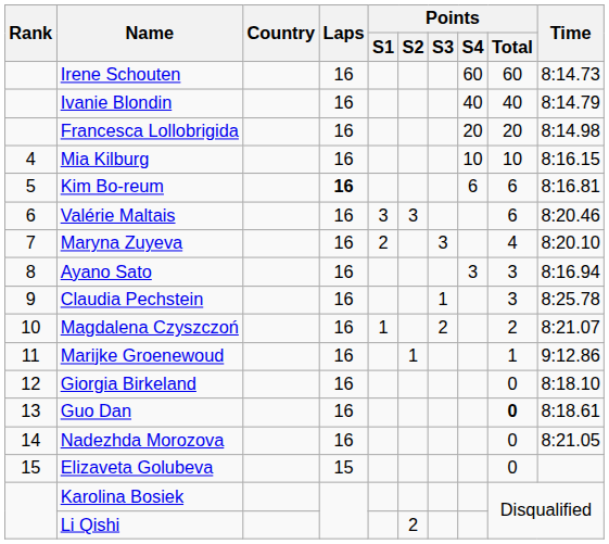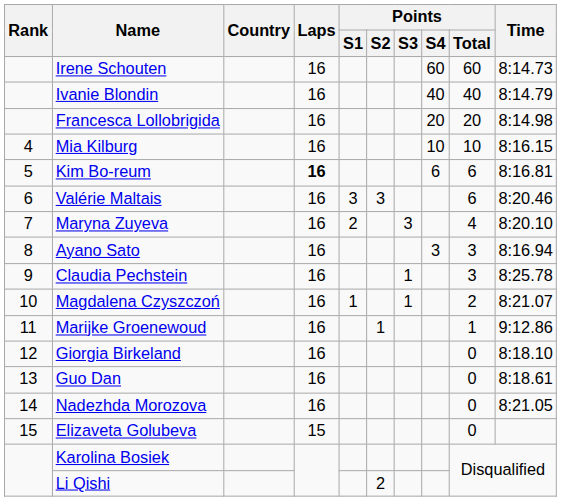 <table class="wikitable sortable" style="text-align:center">
 <tr>
 <th rowspan=2>Rank</th>
 <th rowspan=2>Name</th>
 <th rowspan=2>Country</th>
 <th rowspan=2>Laps</th>
 <th colspan=5>Points</th>
 <th rowspan=2>Time</th>
 </tr>
 <tr>
 <th class=unsortable>S1</th>
 <th class=unsortable>S2</th>
 <th class=unsortable>S3</th>
 <th class=unsortable>S4</th>
 <th>Total</th>
 </tr>
 <tr>
 <td></td>
 <td align=left><a href='#'>Irene Schouten</a></td>
 <td align=left></td>
 <td>16</td>
 <td></td>
 <td></td>
 <td></td>
 <td>60</td>
 <td>60</td>
 <td>8:14.73</td>
 </tr>
 <tr>
 <td></td>
 <td align=left><a href='#'>Ivanie Blondin</a></td>
 <td align=left></td>
 <td>16</td>
 <td></td>
 <td></td>
 <td></td>
 <td>40</td>
 <td>40</td>
 <td>8:14.79</td>
 </tr>
 <tr>
 <td></td>
 <td align=left><a href='#'>Francesca Lollobrigida</a></td>
 <td align=left></td>
 <td>16</td>
 <td></td>
 <td></td>
 <td></td>
 <td>20</td>
 <td>20</td>
 <td>8:14.98</td>
 </tr>
 <tr>
 <td>4</td>
 <td align=left><a href='#'>Mia Kilburg</a></td>
 <td align=left></td>
 <td>16</td>
 <td></td>
 <td></td>
 <td></td>
 <td>10</td>
 <td>10</td>
 <td>8:16.15</td>
 </tr>
 <tr>
 <td>5</td>
 <td align=left><a href='#'>Kim Bo-reum</a></td>
 <td align=left></td>
 <td><strong>16</strong></td>
 <td></td>
 <td></td>
 <td></td>
 <td>6</td>
 <td>6</td>
 <td>8:16.81</td>
 </tr>
 <tr>
 <td>6</td>
 <td align=left><a href='#'>Valérie Maltais</a></td>
 <td align=left></td>
 <td>16</td>
 <td>3</td>
 <td>3</td>
 <td></td>
 <td></td>
 <td>6</td>
 <td>8:20.46</td>
 </tr>
 <tr>
 <td>7</td>
 <td align=left><a href='#'>Maryna Zuyeva</a></td>
 <td align=left></td>
 <td>16</td>
 <td>2</td>
 <td></td>
 <td>3</td>
 <td></td>
 <td>4</td>
 <td>8:20.10</td>
 </tr>
 <tr>
 <td>8</td>
 <td align=left><a href='#'>Ayano Sato</a></td>
 <td align=left></td>
 <td>16</td>
 <td></td>
 <td></td>
 <td></td>
 <td>3</td>
 <td>3</td>
 <td>8:16.94</td>
 </tr>
 <tr>
 <td>9</td>
 <td align=left><a href='#'>Claudia Pechstein</a></td>
 <td align=left></td>
 <td>16</td>
 <td></td>
 <td></td>
 <td>1</td>
 <td></td>
 <td>3</td>
 <td>8:25.78</td>
 </tr>
 <tr>
 <td>10</td>
 <td align=left><a href='#'>Magdalena Czyszczoń</a></td>
 <td align=left></td>
 <td>16</td>
 <td>1</td>
 <td></td>
-<td>2</td>
+<td>1</td>
 <td></td>
 <td>2</td>
 <td>8:21.07</td>
 </tr>
 <tr>
 <td>11</td>
 <td align=left><a href='#'>Marijke Groenewoud</a></td>
 <td align=left></td>
 <td>16</td>
 <td></td>
 <td>1</td>
 <td></td>
 <td></td>
 <td>1</td>
 <td>9:12.86</td>
 </tr>
 <tr>
 <td>12</td>
 <td align=left><a href='#'>Giorgia Birkeland</a></td>
 <td align=left></td>
 <td>16</td>
 <td></td>
 <td></td>
 <td></td>
 <td></td>
 <td>0</td>
 <td>8:18.10</td>
 </tr>
 <tr>
 <td>13</td>
 <td align=left><a href='#'>Guo Dan</a></td>
 <td align=left></td>
 <td>16</td>
 <td></td>
 <td></td>
 <td></td>
 <td></td>
-<td><strong>0</strong></td>
+<td>0</td>
 <td>8:18.61</td>
 </tr>
 <tr>
 <td>14</td>
 <td align=left><a href='#'>Nadezhda Morozova</a></td>
 <td align=left></td>
 <td>16</td>
 <td></td>
 <td></td>
 <td></td>
 <td></td>
 <td>0</td>
 <td>8:21.05</td>
 </tr>
 <tr>
 <td>15</td>
 <td align=left><a href='#'>Elizaveta Golubeva</a></td>
 <td align=left></td>
 <td>15</td>
 <td></td>
 <td></td>
 <td></td>
 <td></td>
 <td>0</td>
 <td></td>
 </tr>
 <tr>
 <td rowspan=2></td>
 <td align=left><a href='#'>Karolina Bosiek</a></td>
 <td align=left></td>
 <td rowspan=2></td>
 <td></td>
 <td></td>
 <td></td>
 <td></td>
 <td colspan=2 rowspan=2>Disqualified</td>
 </tr>
 <tr>
 <td align=left><a href='#'>Li Qishi</a></td>
 <td align=left></td>
 <td></td>
 <td>2</td>
 <td></td>
 <td></td>
 </tr>
 </table>
